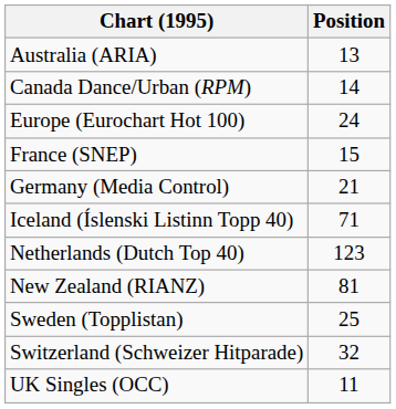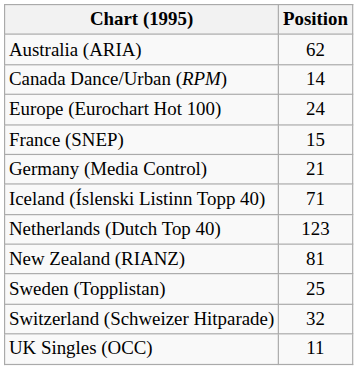 <table class="wikitable sortable">
 <tr>
 <th>Chart (1995)</th>
 <th>Position</th>
 </tr>
 <tr>
 <td>Australia (ARIA)</td>
-<td align="center">13</td>
+<td align="center">62</td>
 </tr>
 <tr>
 <td>Canada Dance/Urban (<em>RPM</em>)</td>
 <td align="center">14</td>
 </tr>
 <tr>
 <td>Europe (Eurochart Hot 100)</td>
 <td align="center">24</td>
 </tr>
 <tr>
 <td>France (SNEP)</td>
 <td align="center">15</td>
 </tr>
 <tr>
 <td>Germany (Media Control)</td>
 <td align="center">21</td>
 </tr>
 <tr>
 <td>Iceland (Íslenski Listinn Topp 40)</td>
 <td align="center">71</td>
 </tr>
 <tr>
 <td>Netherlands (Dutch Top 40)</td>
 <td align="center">123</td>
 </tr>
 <tr>
 <td>New Zealand (RIANZ)</td>
 <td align="center">81</td>
 </tr>
 <tr>
 <td>Sweden (Topplistan)</td>
 <td align="center">25</td>
 </tr>
 <tr>
 <td>Switzerland (Schweizer Hitparade)</td>
 <td align="center">32</td>
 </tr>
 <tr>
 <td>UK Singles (OCC)</td>
 <td align="center">11</td>
 </tr>
 </table>
